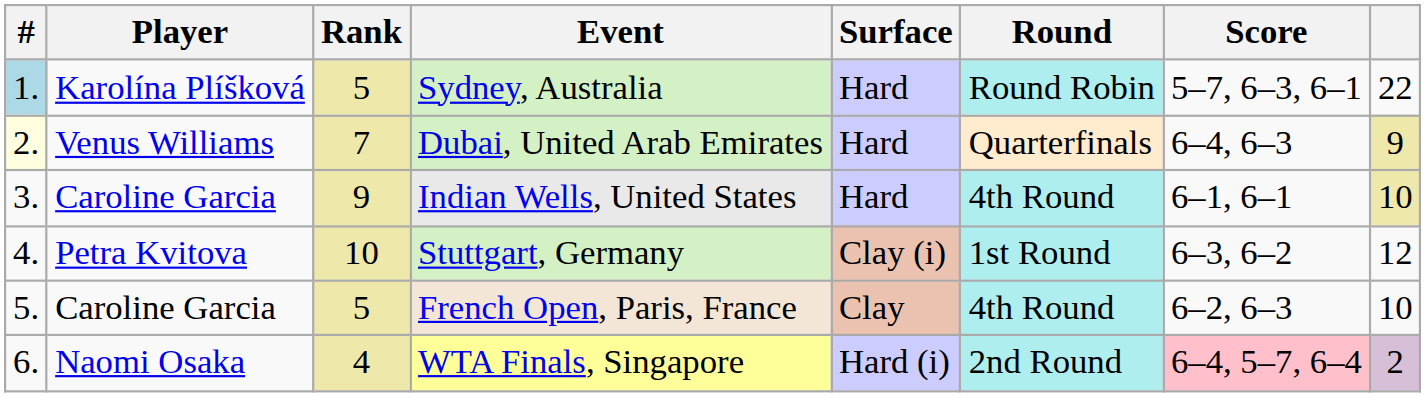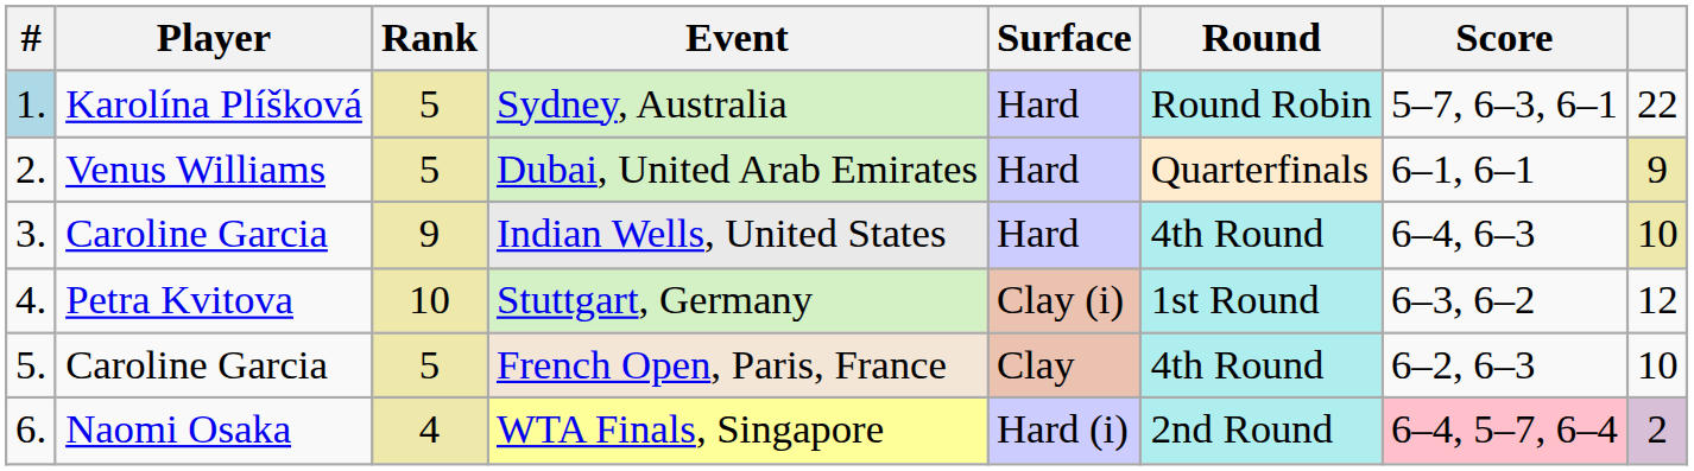 <table class="wikitable sortable">
 <tr>
 <th>#</th>
 <th>Player</th>
 <th>Rank</th>
 <th>Event</th>
 <th>Surface</th>
 <th>Round</th>
 <th class="unsortable">Score</th>
 <th></th>
 </tr>
 <tr>
 <td style="background: lightblue;">1.</td>
 <td> <a href='#'>Karolína Plíšková</a></td>
 <td align=center bgcolor=EEE8AA>5</td>
 <td bgcolor=d4f1c5><a href='#'>Sydney</a>, Australia</td>
 <td bgcolor=CCCCFF>Hard</td>
 <td bgcolor=afeeee>Round Robin</td>
 <td>5–7, 6–3, 6–1</td>
 <td align=center>22</td>
 </tr>
 <tr>
-<td style="background: lightyellow;">2.</td>
+<td>2.</td>
 <td> <a href='#'>Venus Williams</a></td>
-<td align=center bgcolor=EEE8AA>7</td>
+<td align=center bgcolor=EEE8AA>5</td>
 <td bgcolor=d4f1c5><a href='#'>Dubai</a>, United Arab Emirates</td>
 <td bgcolor=CCCCFF>Hard</td>
 <td bgcolor= ffebcd>Quarterfinals</td>
-<td>6–4, 6–3</td>
+<td>6–1, 6–1</td>
 <td align=center bgcolor=EEE8AA>9</td>
 </tr>
 <tr>
 <td>3.</td>
 <td> <a href='#'>Caroline Garcia</a></td>
 <td align=center bgcolor=EEE8AA>9</td>
 <td bgcolor=e9e9e9><a href='#'>Indian Wells</a>, United States</td>
 <td bgcolor=CCCCFF>Hard</td>
 <td bgcolor=afeeee>4th Round</td>
-<td>6–1, 6–1</td>
+<td>6–4, 6–3</td>
 <td align=center bgcolor=EEE8AA>10</td>
 </tr>
 <tr>
 <td>4.</td>
 <td> <a href='#'>Petra Kvitova</a></td>
 <td align=center bgcolor=EEE8AA>10</td>
 <td bgcolor=d4f1c5><a href='#'>Stuttgart</a>, Germany</td>
 <td bgcolor=EBC2AF>Clay (i)</td>
 <td bgcolor=afeeee>1st Round</td>
 <td>6–3, 6–2</td>
 <td align=center>12</td>
 </tr>
 <tr>
 <td>5.</td>
 <td> Caroline Garcia</td>
 <td align=center bgcolor=EEE8AA>5</td>
 <td bgcolor=f3e6d7><a href='#'>French Open</a>, Paris, France</td>
 <td bgcolor=EBC2AF>Clay</td>
 <td bgcolor=afeeee>4th Round</td>
 <td>6–2, 6–3</td>
 <td align=center>10</td>
 </tr>
 <tr>
 <td>6.</td>
 <td> <a href='#'>Naomi Osaka</a></td>
 <td align=center bgcolor=EEE8AA>4</td>
 <td bgcolor=FFFF99><a href='#'>WTA Finals</a>, Singapore</td>
 <td bgcolor=CCCCFF>Hard (i)</td>
 <td bgcolor=afeeee>2nd Round</td>
 <td style="background: pink;">6–4, 5–7, 6–4</td>
 <td align=center bgcolor=thistle>2</td>
 </tr>
 </table>
